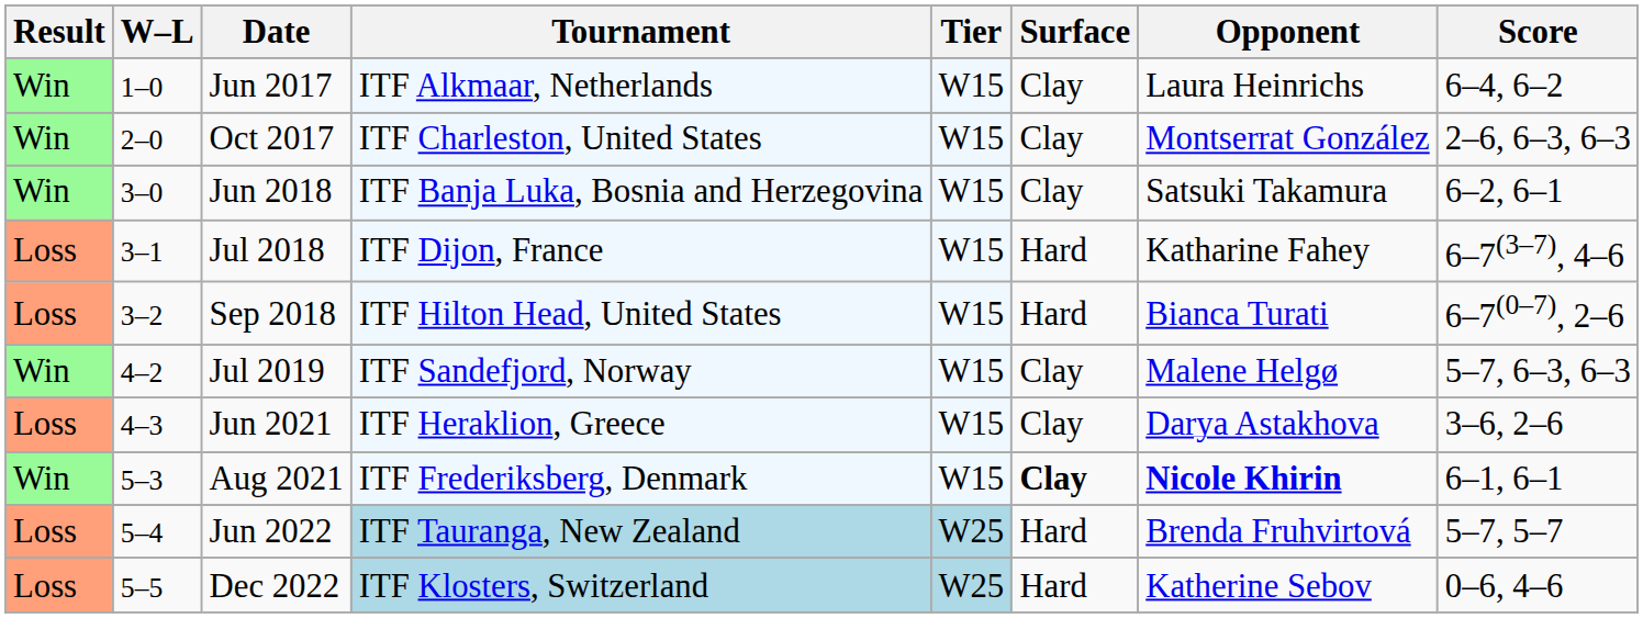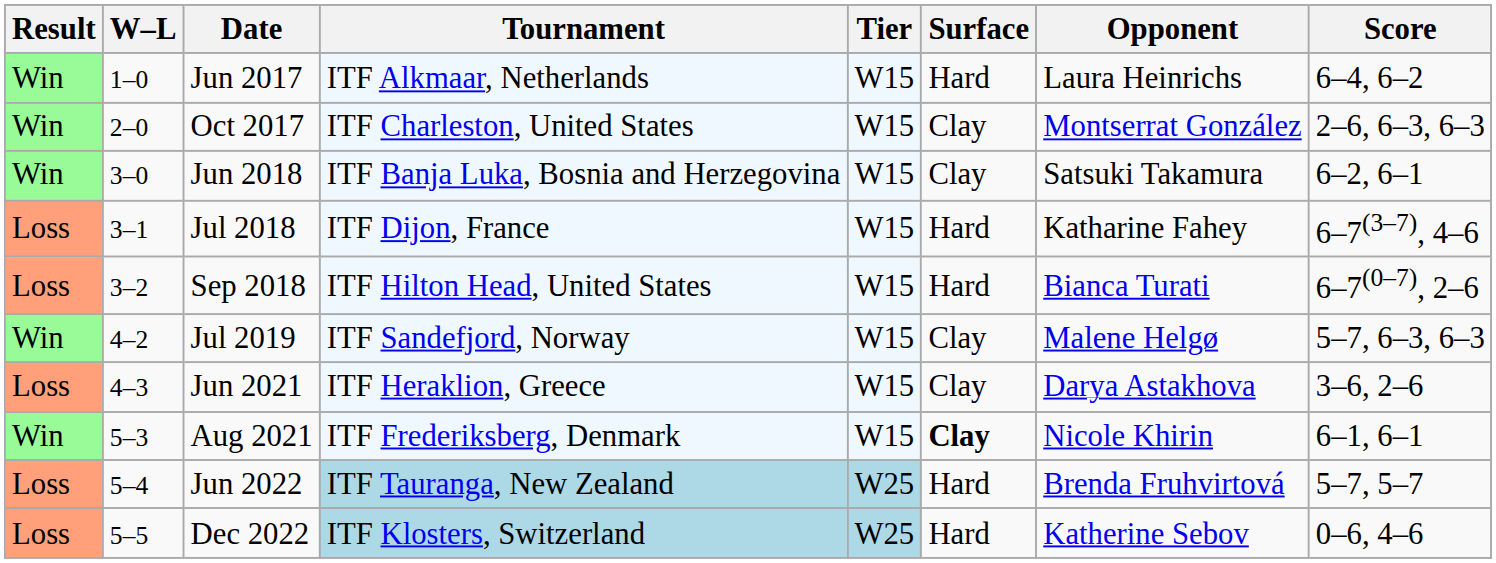 <table class="wikitable sortable">
 <tr>
 <th>Result</th>
 <th class=unsortable>W–L</th>
 <th>Date</th>
 <th>Tournament</th>
 <th>Tier</th>
 <th>Surface</th>
 <th>Opponent</th>
 <th class=unsortable>Score</th>
 </tr>
 <tr>
 <td bgcolor="98FB98">Win</td>
 <td><small>1–0</small></td>
 <td>Jun 2017</td>
 <td style="background:#f0f8ff;">ITF <a href='#'>Alkmaar</a>, Netherlands</td>
 <td style="background:#f0f8ff;">W15</td>
-<td>Clay</td>
+<td>Hard</td>
 <td> Laura Heinrichs</td>
 <td>6–4, 6–2</td>
 </tr>
 <tr>
 <td bgcolor="98FB98">Win</td>
 <td><small>2–0</small></td>
 <td>Oct 2017</td>
 <td style="background:#f0f8ff;">ITF <a href='#'>Charleston</a>, United States</td>
 <td style="background:#f0f8ff;">W15</td>
 <td>Clay</td>
 <td> <a href='#'>Montserrat González</a></td>
 <td>2–6, 6–3, 6–3</td>
 </tr>
 <tr>
 <td bgcolor="98FB98">Win</td>
 <td><small>3–0</small></td>
 <td>Jun 2018</td>
 <td style="background:#f0f8ff;">ITF <a href='#'>Banja Luka</a>, Bosnia and Herzegovina</td>
 <td style="background:#f0f8ff;">W15</td>
 <td>Clay</td>
 <td> Satsuki Takamura</td>
 <td>6–2, 6–1</td>
 </tr>
 <tr>
 <td bgcolor="FFA07A">Loss</td>
 <td><small>3–1</small></td>
 <td>Jul 2018</td>
 <td style="background:#f0f8ff;">ITF <a href='#'>Dijon</a>, France</td>
 <td style="background:#f0f8ff;">W15</td>
 <td>Hard</td>
 <td> Katharine Fahey</td>
 <td>6–7<sup>(3–7)</sup>, 4–6</td>
 </tr>
 <tr>
 <td bgcolor="FFA07A">Loss</td>
 <td><small>3–2</small></td>
 <td>Sep 2018</td>
 <td style="background:#f0f8ff;">ITF <a href='#'>Hilton Head</a>, United States</td>
 <td style="background:#f0f8ff;">W15</td>
 <td>Hard</td>
 <td> <a href='#'>Bianca Turati</a></td>
 <td>6–7<sup>(0–7)</sup>, 2–6</td>
 </tr>
 <tr>
 <td bgcolor="98FB98">Win</td>
 <td><small>4–2</small></td>
 <td>Jul 2019</td>
 <td style="background:#f0f8ff;">ITF <a href='#'>Sandefjord</a>, Norway</td>
 <td style="background:#f0f8ff;">W15</td>
 <td>Clay</td>
 <td> <a href='#'>Malene Helgø</a></td>
 <td>5–7, 6–3, 6–3</td>
 </tr>
 <tr>
 <td bgcolor="FFA07A">Loss</td>
 <td><small>4–3</small></td>
 <td>Jun 2021</td>
 <td style="background:#f0f8ff;">ITF <a href='#'>Heraklion</a>, Greece</td>
 <td style="background:#f0f8ff;">W15</td>
 <td>Clay</td>
 <td> <a href='#'>Darya Astakhova</a></td>
 <td>3–6, 2–6</td>
 </tr>
 <tr>
 <td bgcolor="98FB98">Win</td>
 <td><small>5–3</small></td>
 <td>Aug 2021</td>
 <td style="background:#f0f8ff;">ITF <a href='#'>Frederiksberg</a>, Denmark</td>
 <td style="background:#f0f8ff;">W15</td>
 <td><strong>Clay</strong></td>
-<td><strong> <a href='#'>Nicole Khirin</a></strong></td>
+<td> <a href='#'>Nicole Khirin</a></td>
 <td>6–1, 6–1</td>
 </tr>
 <tr>
 <td bgcolor="FFA07A">Loss</td>
 <td><small>5–4</small></td>
 <td>Jun 2022</td>
 <td style="background:lightblue;">ITF <a href='#'>Tauranga</a>, New Zealand</td>
 <td style="background:lightblue;">W25</td>
 <td>Hard</td>
 <td> <a href='#'>Brenda Fruhvirtová</a></td>
 <td>5–7, 5–7</td>
 </tr>
 <tr>
 <td bgcolor="FFA07A">Loss</td>
 <td><small>5–5</small></td>
 <td>Dec 2022</td>
 <td style="background:lightblue;">ITF <a href='#'>Klosters</a>, Switzerland</td>
 <td style="background:lightblue;">W25</td>
 <td>Hard</td>
 <td> <a href='#'>Katherine Sebov</a></td>
 <td>0–6, 4–6</td>
 </tr>
 </table>
